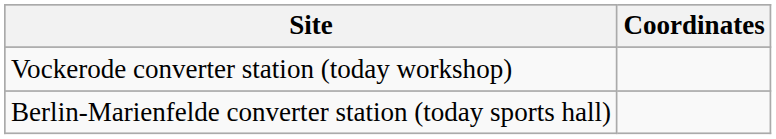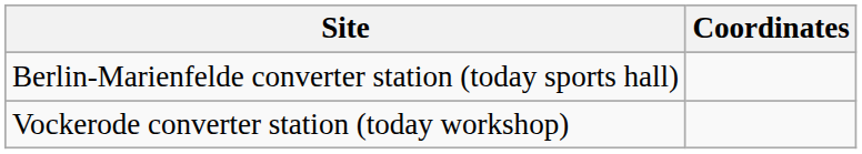 <table class="wikitable sortable">
 <tr>
 <th>Site</th>
 <th>Coordinates</th>
 </tr>
 <tr>
+<td>Berlin-Marienfelde converter station (today sports hall)</td>
+<td></td>
+</tr>
+<tr>
 <td>Vockerode converter station (today workshop)</td>
 <td></td>
 </tr>
-<tr>
-<td>Berlin-Marienfelde converter station (today sports hall)</td>
-<td></td>
-</tr>
 </table>
